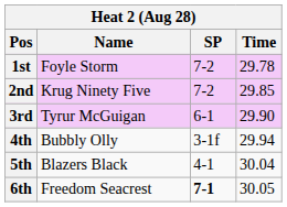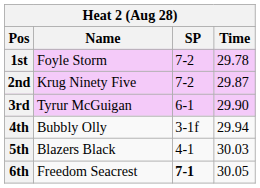 <table class="wikitable">
 <tr>
 <th colspan="6">Heat 2 (Aug 28)</th>
 </tr>
 <tr>
 <th width=20>Pos</th>
 <th width=150>Name</th>
 <th width=40>SP</th>
 <th width=40>Time</th>
 </tr>
 <tr style="background: #f4caf9;">
 <th>1st</th>
 <td>Foyle Storm</td>
 <td>7-2</td>
 <td>29.78</td>
 </tr>
 <tr style="background: #f4caf9;">
 <th>2nd</th>
 <td>Krug Ninety Five</td>
 <td>7-2</td>
-<td>29.85</td>
+<td>29.87</td>
 </tr>
 <tr style="background: #f4caf9;">
 <th>3rd</th>
 <td>Tyrur McGuigan</td>
 <td>6-1</td>
 <td>29.90</td>
 </tr>
 <tr>
 <th>4th</th>
 <td>Bubbly Olly</td>
 <td>3-1f</td>
 <td>29.94</td>
 </tr>
 <tr>
 <th>5th</th>
 <td>Blazers Black</td>
 <td>4-1</td>
-<td>30.04</td>
+<td>30.03</td>
 </tr>
 <tr>
 <th>6th</th>
 <td>Freedom Seacrest</td>
 <td><strong>7-1</strong></td>
 <td>30.05</td>
 </tr>
 </table>
